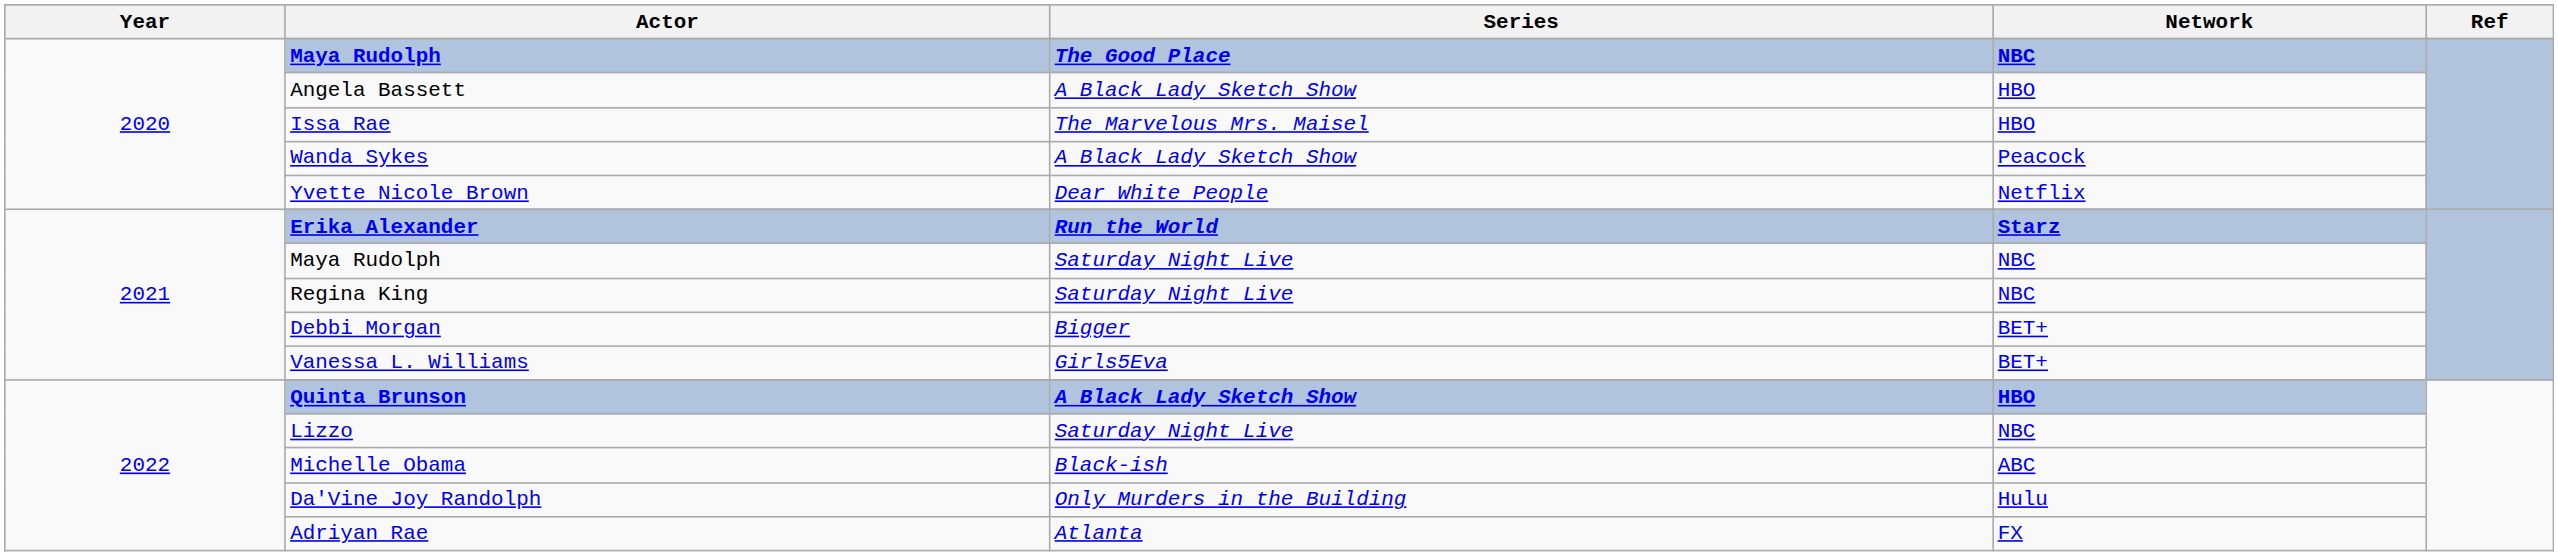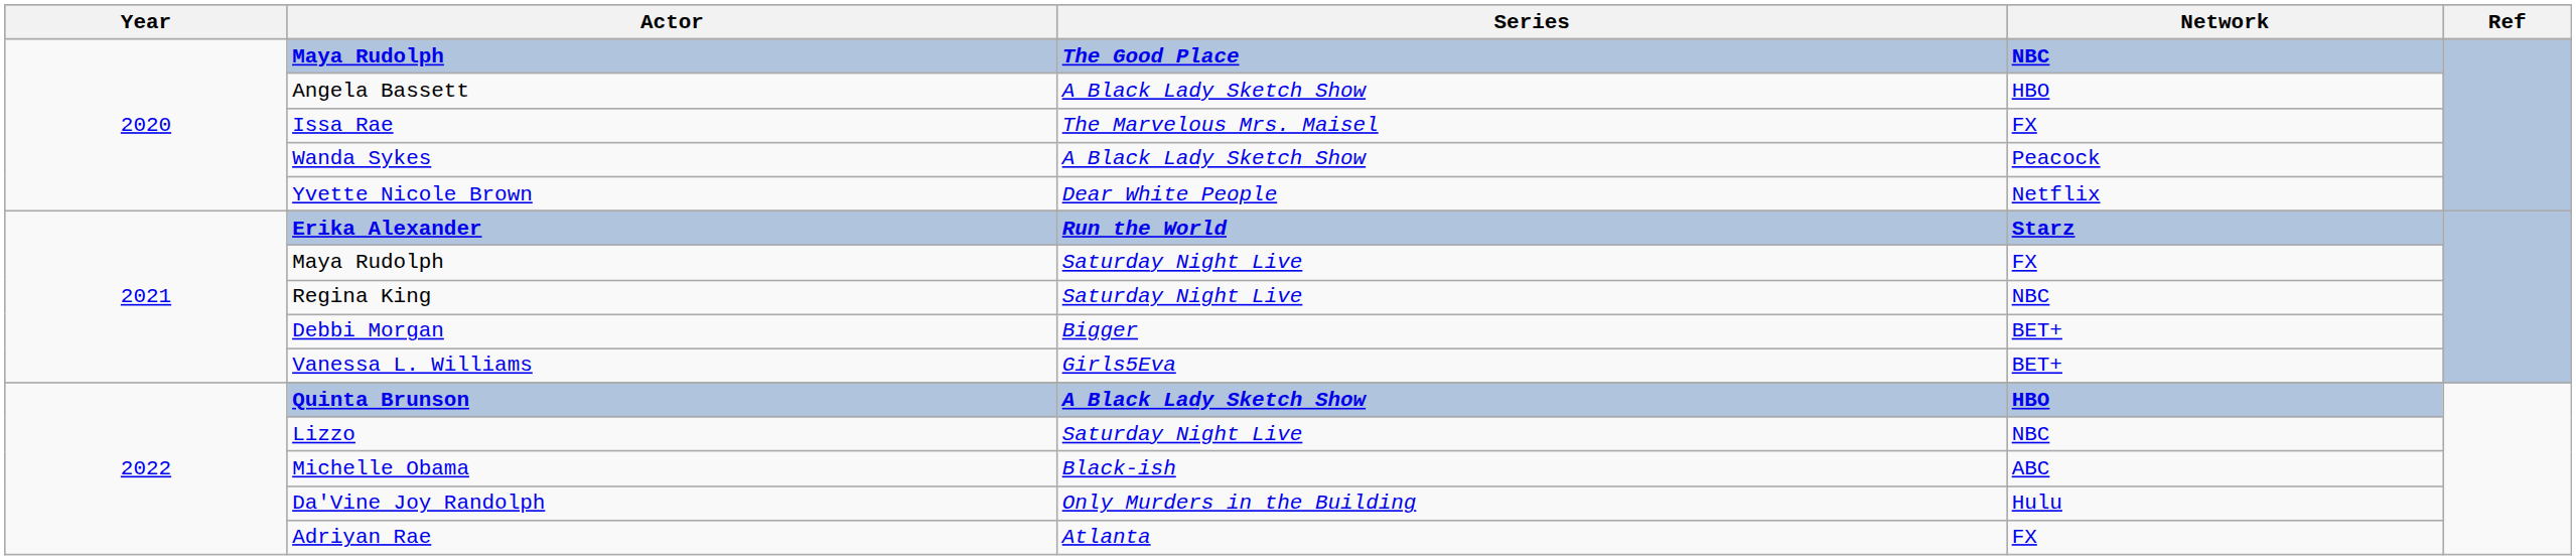 <table class="wikitable" style="width:100%;">
 <tr style="background:#bebebe;">
 <th style="width:11%;">Year</th>
 <th style="width:30%;">Actor</th>
 <th style="width:37%;">Series</th>
 <th style="width:17%;">Network</th>
 <th style="width:5%;">Ref</th>
 </tr>
 <tr>
 <td rowspan="6" align="center"><a href='#'>2020</a></td>
 </tr>
 <tr style="background:#B0C4DE">
 <td><strong><a href='#'>Maya Rudolph</a></strong></td>
 <td><strong><em><a href='#'>The Good Place</a></em></strong></td>
 <td><strong><a href='#'>NBC</a></strong></td>
 <td rowspan="6" align="center"></td>
 </tr>
 <tr>
 <td>Angela Bassett</td>
 <td><em><a href='#'>A Black Lady Sketch Show</a></em></td>
 <td><a href='#'>HBO</a></td>
 </tr>
 <tr>
 <td><a href='#'>Issa Rae</a></td>
 <td><em><a href='#'>The Marvelous Mrs. Maisel</a></em></td>
-<td><a href='#'>HBO</a></td>
+<td><a href='#'>FX</a></td>
 </tr>
 <tr>
 <td><a href='#'>Wanda Sykes</a></td>
 <td><em><a href='#'>A Black Lady Sketch Show</a></em></td>
 <td><a href='#'>Peacock</a></td>
 </tr>
 <tr>
 <td><a href='#'>Yvette Nicole Brown</a></td>
 <td><em><a href='#'>Dear White People</a></em></td>
 <td><a href='#'>Netflix</a></td>
 </tr>
 <tr>
 <td rowspan="6" align="center"><a href='#'>2021</a></td>
 </tr>
 <tr style="background:#B0C4DE">
 <td><strong><a href='#'>Erika Alexander</a></strong></td>
 <td><strong><em><a href='#'>Run the World</a></em></strong></td>
 <td><strong><a href='#'>Starz</a></strong></td>
 <td rowspan="5" align="center"></td>
 </tr>
 <tr>
 <td>Maya Rudolph</td>
 <td><em><a href='#'>Saturday Night Live</a></em></td>
-<td><a href='#'>NBC</a></td>
+<td><a href='#'>FX</a></td>
 </tr>
 <tr>
 <td>Regina King</td>
 <td><em><a href='#'>Saturday Night Live</a></em></td>
 <td><a href='#'>NBC</a></td>
 </tr>
 <tr>
 <td><a href='#'>Debbi Morgan</a></td>
 <td><em><a href='#'>Bigger</a></em></td>
 <td><a href='#'>BET+</a></td>
 </tr>
 <tr>
 <td><a href='#'>Vanessa L. Williams</a></td>
 <td><em><a href='#'>Girls5Eva</a></em></td>
 <td><a href='#'>BET+</a></td>
 </tr>
 <tr>
 <td rowspan="6" align="center"><a href='#'>2022</a></td>
 </tr>
 <tr style="background:#B0C4DE">
 <td><strong><a href='#'>Quinta Brunson</a></strong></td>
 <td><strong><em><a href='#'>A Black Lady Sketch Show</a></em></strong></td>
 <td><strong><a href='#'>HBO</a></strong></td>
 </tr>
 <tr>
 <td><a href='#'>Lizzo</a></td>
 <td><em><a href='#'>Saturday Night Live</a></em></td>
 <td><a href='#'>NBC</a></td>
 </tr>
 <tr>
 <td><a href='#'>Michelle Obama</a></td>
 <td><em><a href='#'>Black-ish</a></em></td>
 <td><a href='#'>ABC</a></td>
 </tr>
 <tr>
 <td><a href='#'>Da'Vine Joy Randolph</a></td>
 <td><em><a href='#'>Only Murders in the Building</a></em></td>
 <td><a href='#'>Hulu</a></td>
 </tr>
 <tr>
 <td><a href='#'>Adriyan Rae</a></td>
 <td><em><a href='#'>Atlanta</a></em></td>
 <td><a href='#'>FX</a></td>
 </tr>
 </table>
